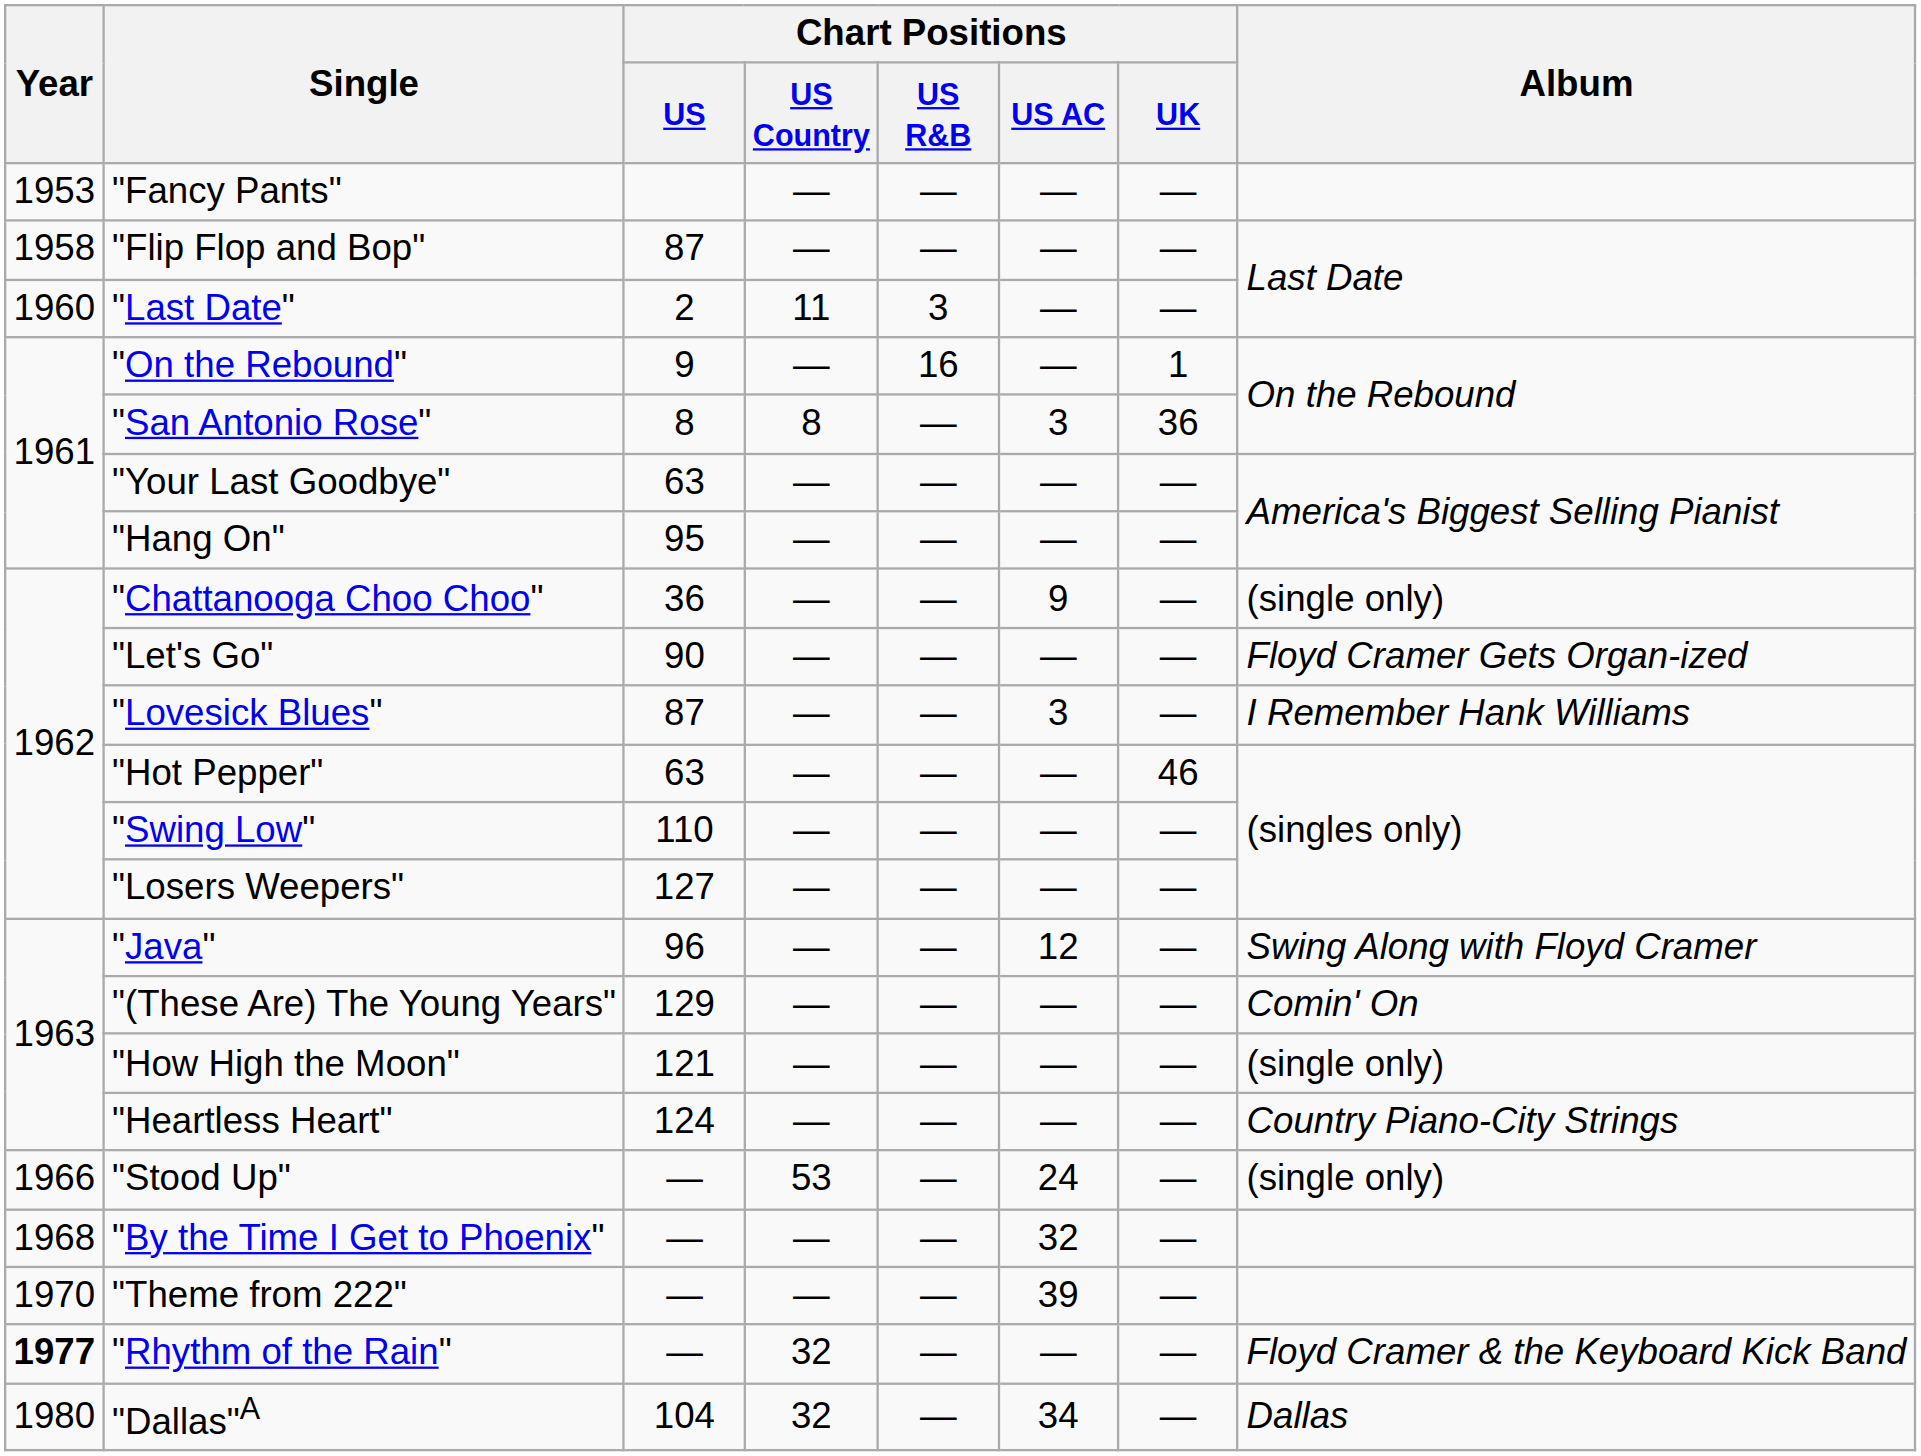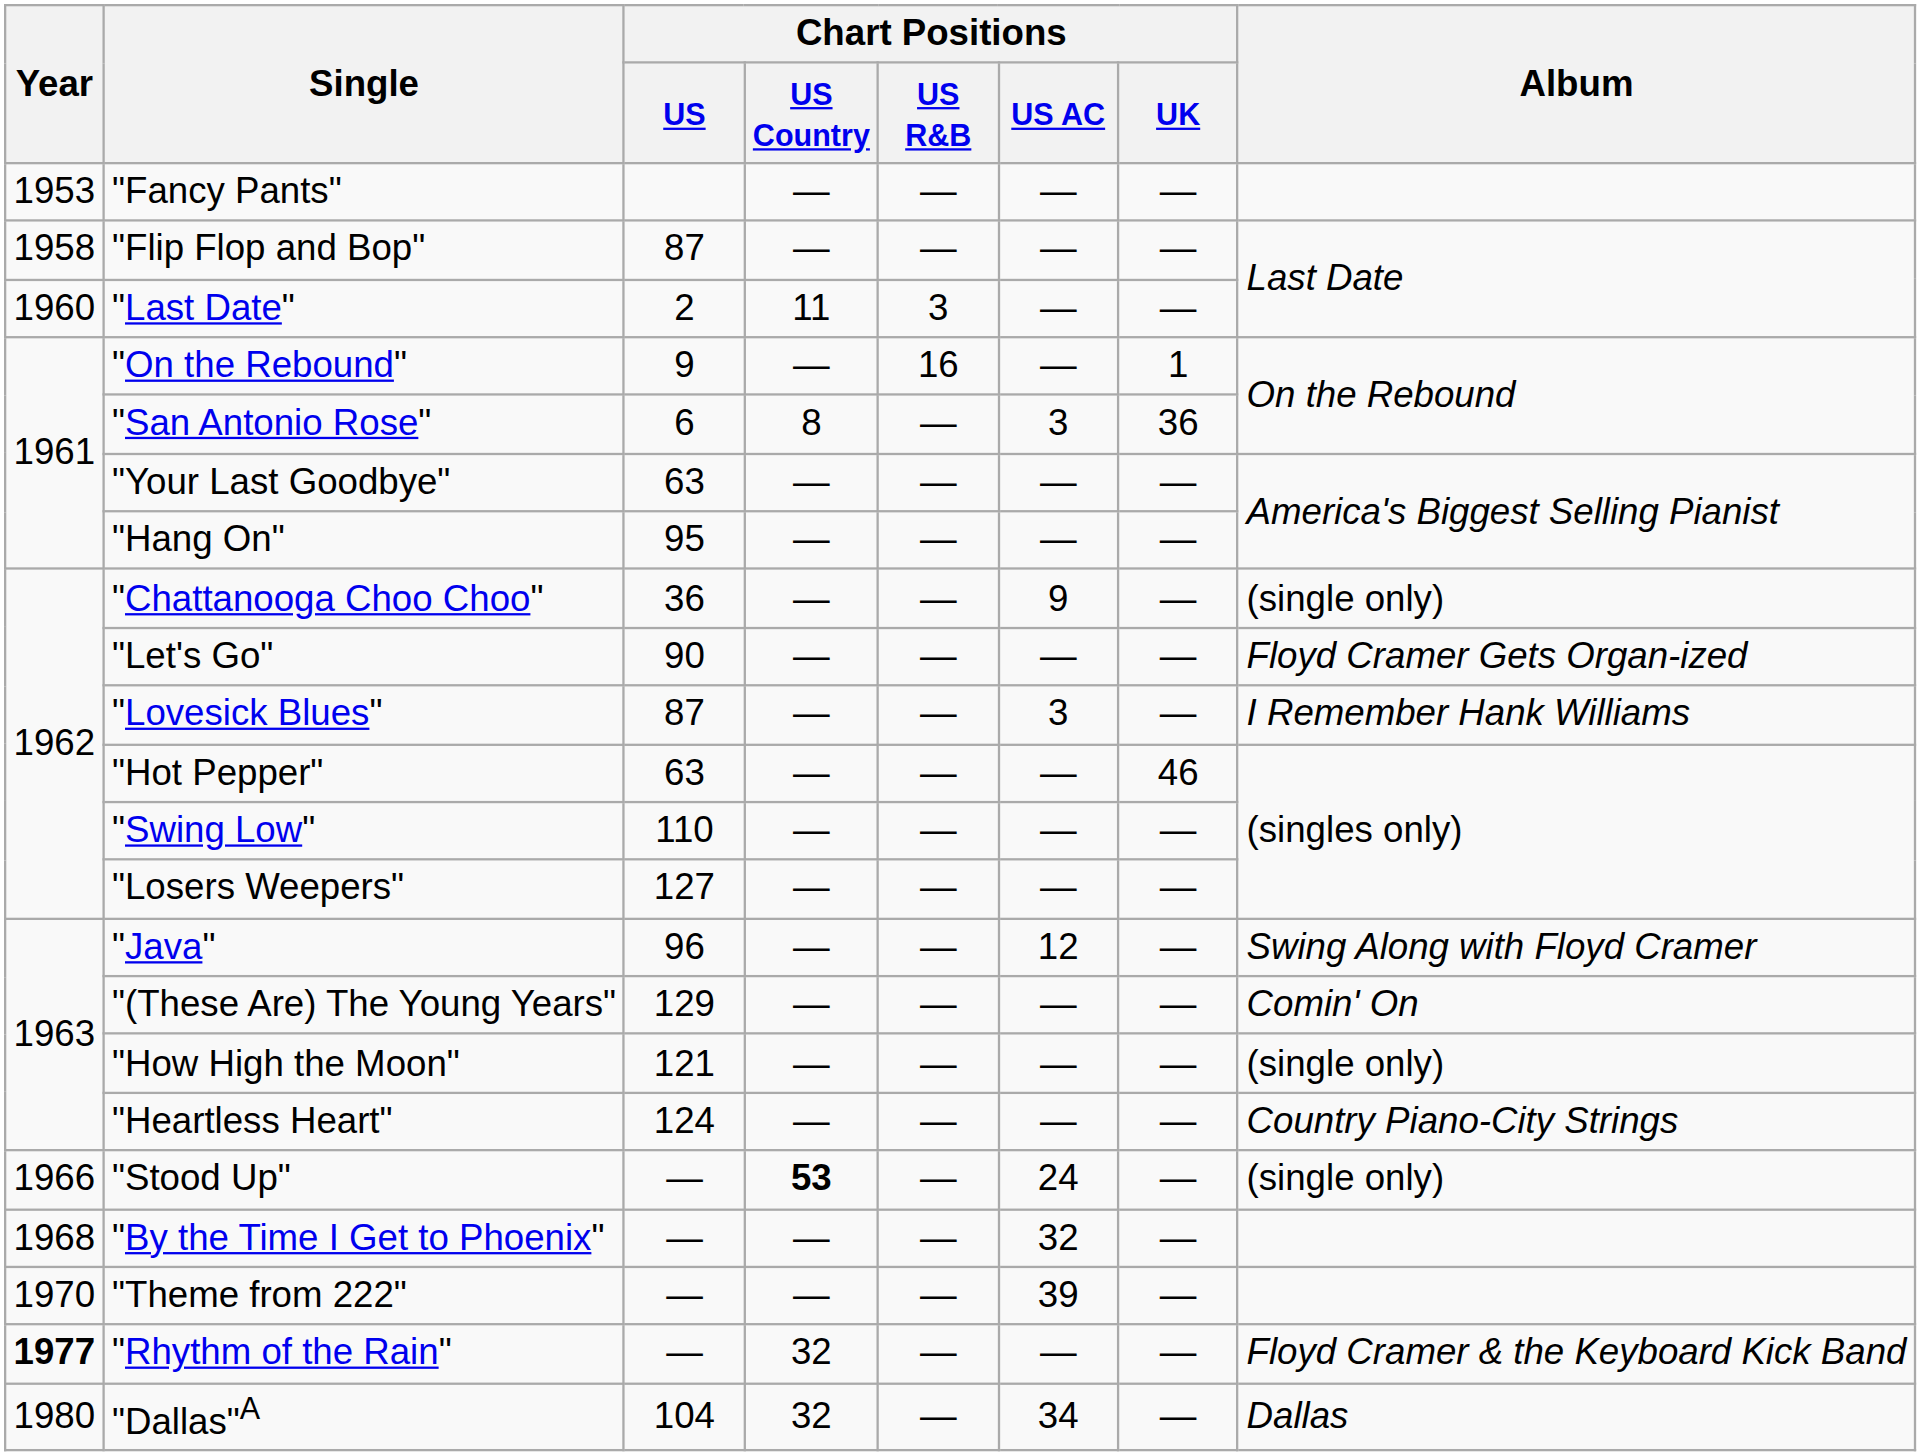 <table class="wikitable">
 <tr>
 <th rowspan="2">Year</th>
 <th rowspan="2">Single</th>
 <th colspan="5">Chart Positions</th>
 <th rowspan="2">Album</th>
 </tr>
 <tr>
 <th style="width:45px;"><small><a href='#'>US</a></small><br></th>
 <th style="width:45px;"><small><a href='#'>US Country</a></small></th>
 <th style="width:45px;"><small><a href='#'>US R&B</a></small></th>
 <th style="width:45px;"><small><a href='#'>US AC</a></small></th>
 <th style="width:45px;"><small><a href='#'>UK</a></small></th>
 </tr>
 <tr>
 <td>1953</td>
 <td>"Fancy Pants"</td>
 <td style="text-align:center;"></td>
 <td style="text-align:center;">—</td>
 <td style="text-align:center;">—</td>
 <td style="text-align:center;">—</td>
 <td style="text-align:center;">—</td>
 </tr>
 <tr>
 <td>1958</td>
 <td>"Flip Flop and Bop"</td>
 <td style="text-align:center;">87</td>
 <td style="text-align:center;">—</td>
 <td style="text-align:center;">—</td>
 <td style="text-align:center;">—</td>
 <td style="text-align:center;">—</td>
 <td rowspan="2"><em>Last Date</em></td>
 </tr>
 <tr>
 <td>1960</td>
 <td>"<a href='#'>Last Date</a>"</td>
 <td style="text-align:center;">2</td>
 <td style="text-align:center;">11</td>
 <td style="text-align:center;">3</td>
 <td style="text-align:center;">—</td>
 <td style="text-align:center;">—</td>
 </tr>
 <tr>
 <td rowspan="4">1961</td>
 <td>"<a href='#'>On the Rebound</a>"</td>
 <td style="text-align:center;">9</td>
 <td style="text-align:center;">—</td>
 <td style="text-align:center;">16</td>
 <td style="text-align:center;">—</td>
 <td style="text-align:center;">1</td>
 <td rowspan="2"><em>On the Rebound</em></td>
 </tr>
 <tr>
 <td>"<a href='#'>San Antonio Rose</a>"</td>
-<td style="text-align:center;">8</td>
+<td style="text-align:center;">6</td>
 <td style="text-align:center;">8</td>
 <td style="text-align:center;">—</td>
 <td style="text-align:center;">3</td>
 <td style="text-align:center;">36</td>
 </tr>
 <tr>
 <td>"Your Last Goodbye"</td>
 <td style="text-align:center;">63</td>
 <td style="text-align:center;">—</td>
 <td style="text-align:center;">—</td>
 <td style="text-align:center;">—</td>
 <td style="text-align:center;">—</td>
 <td rowspan="2"><em>America's Biggest Selling Pianist</em></td>
 </tr>
 <tr>
 <td>"Hang On"</td>
 <td style="text-align:center;">95</td>
 <td style="text-align:center;">—</td>
 <td style="text-align:center;">—</td>
 <td style="text-align:center;">—</td>
 <td style="text-align:center;">—</td>
 </tr>
 <tr>
 <td rowspan="6">1962</td>
 <td>"<a href='#'>Chattanooga Choo Choo</a>"</td>
 <td style="text-align:center;">36</td>
 <td style="text-align:center;">—</td>
 <td style="text-align:center;">—</td>
 <td style="text-align:center;">9</td>
 <td style="text-align:center;">—</td>
 <td>(single only)</td>
 </tr>
 <tr>
 <td>"Let's Go"</td>
 <td style="text-align:center;">90</td>
 <td style="text-align:center;">—</td>
 <td style="text-align:center;">—</td>
 <td style="text-align:center;">—</td>
 <td style="text-align:center;">—</td>
 <td><em>Floyd Cramer Gets Organ-ized</em></td>
 </tr>
 <tr>
 <td>"<a href='#'>Lovesick Blues</a>"</td>
 <td style="text-align:center;">87</td>
 <td style="text-align:center;">—</td>
 <td style="text-align:center;">—</td>
 <td style="text-align:center;">3</td>
 <td style="text-align:center;">—</td>
 <td><em>I Remember Hank Williams</em></td>
 </tr>
 <tr>
 <td>"Hot Pepper"</td>
 <td style="text-align:center;">63</td>
 <td style="text-align:center;">—</td>
 <td style="text-align:center;">—</td>
 <td style="text-align:center;">—</td>
 <td style="text-align:center;">46</td>
 <td rowspan="3">(singles only)</td>
 </tr>
 <tr>
 <td>"<a href='#'>Swing Low</a>"</td>
 <td style="text-align:center;">110</td>
 <td style="text-align:center;">—</td>
 <td style="text-align:center;">—</td>
 <td style="text-align:center;">—</td>
 <td style="text-align:center;">—</td>
 </tr>
 <tr>
 <td>"Losers Weepers"</td>
 <td style="text-align:center;">127</td>
 <td style="text-align:center;">—</td>
 <td style="text-align:center;">—</td>
 <td style="text-align:center;">—</td>
 <td style="text-align:center;">—</td>
 </tr>
 <tr>
 <td rowspan="4">1963</td>
 <td>"<a href='#'>Java</a>"</td>
 <td style="text-align:center;">96</td>
 <td style="text-align:center;">—</td>
 <td style="text-align:center;">—</td>
 <td style="text-align:center;">12</td>
 <td style="text-align:center;">—</td>
 <td><em>Swing Along with Floyd Cramer</em></td>
 </tr>
 <tr>
 <td>"(These Are) The Young Years"</td>
 <td style="text-align:center;">129</td>
 <td style="text-align:center;">—</td>
 <td style="text-align:center;">—</td>
 <td style="text-align:center;">—</td>
 <td style="text-align:center;">—</td>
 <td><em>Comin' On</em></td>
 </tr>
 <tr>
 <td>"How High the Moon"</td>
 <td style="text-align:center;">121</td>
 <td style="text-align:center;">—</td>
 <td style="text-align:center;">—</td>
 <td style="text-align:center;">—</td>
 <td style="text-align:center;">—</td>
 <td>(single only)</td>
 </tr>
 <tr>
 <td>"Heartless Heart"</td>
 <td style="text-align:center;">124</td>
 <td style="text-align:center;">—</td>
 <td style="text-align:center;">—</td>
 <td style="text-align:center;">—</td>
 <td style="text-align:center;">—</td>
 <td><em>Country Piano-City Strings</em></td>
 </tr>
 <tr>
 <td>1966</td>
 <td>"Stood Up"</td>
 <td style="text-align:center;">—</td>
-<td style="text-align:center;">53</td>
+<td style="text-align:center;"><strong>53</strong></td>
 <td style="text-align:center;">—</td>
 <td style="text-align:center;">24</td>
 <td style="text-align:center;">—</td>
 <td>(single only)</td>
 </tr>
 <tr>
 <td>1968</td>
 <td>"<a href='#'>By the Time I Get to Phoenix</a>"</td>
 <td style="text-align:center;">—</td>
 <td style="text-align:center;">—</td>
 <td style="text-align:center;">—</td>
 <td style="text-align:center;">32</td>
 <td style="text-align:center;">—</td>
 <td></td>
 </tr>
 <tr>
 <td>1970</td>
 <td>"Theme from 222"</td>
 <td style="text-align:center;">—</td>
 <td style="text-align:center;">—</td>
 <td style="text-align:center;">—</td>
 <td style="text-align:center;">39</td>
 <td style="text-align:center;">—</td>
 <td></td>
 </tr>
 <tr>
 <td><strong>1977</strong></td>
 <td>"<a href='#'>Rhythm of the Rain</a>"</td>
 <td style="text-align:center;">—</td>
 <td style="text-align:center;">32</td>
 <td style="text-align:center;">—</td>
 <td style="text-align:center;">—</td>
 <td style="text-align:center;">—</td>
 <td><em>Floyd Cramer & the Keyboard Kick Band</em></td>
 </tr>
 <tr>
 <td>1980</td>
 <td>"Dallas"<sup>A</sup></td>
 <td style="text-align:center;">104</td>
 <td style="text-align:center;">32</td>
 <td style="text-align:center;">—</td>
 <td style="text-align:center;">34</td>
 <td style="text-align:center;">—</td>
 <td><em>Dallas</em></td>
 </tr>
 </table>
